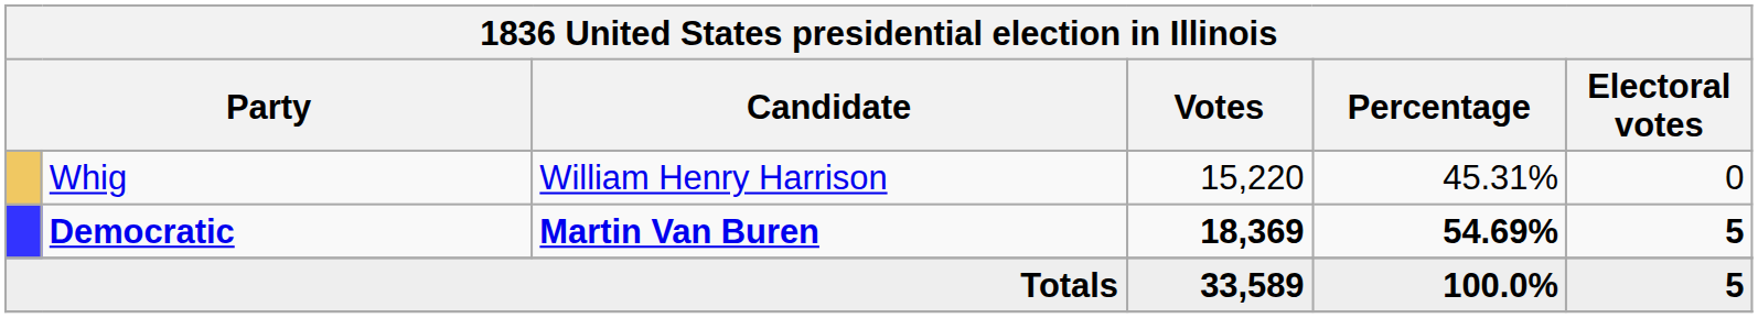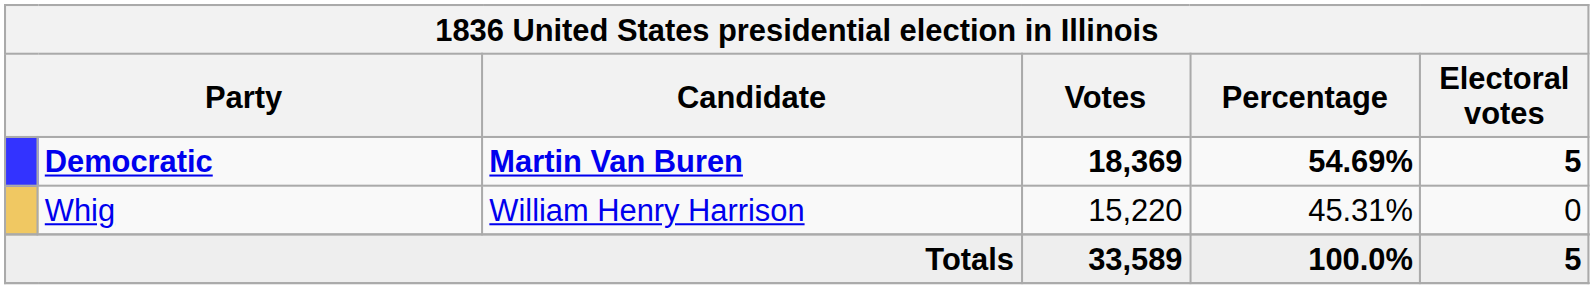 <table class="wikitable" style="font-size: 95%;">
 <tr>
 <th colspan="6">1836 United States presidential election in Illinois</th>
 </tr>
 <tr>
 <th colspan="2" style="width: 15em">Party</th>
 <th style="width: 17em">Candidate</th>
 <th style="width: 5em">Votes</th>
 <th style="width: 7em">Percentage</th>
 <th style="width: 5em">Electoral votes</th>
 </tr>
 <tr>
+<th style="background-color:#3333FF; width: 3px"></th>
+<td style="width: 130px"><strong><a href='#'>Democratic</a></strong></td>
+<td><strong><a href='#'>Martin Van Buren</a></strong></td>
+<td align="right"><strong>18,369</strong></td>
+<td align="right"><strong>54.69%</strong></td>
+<td align="right"><strong>5</strong></td>
+</tr>
+<tr>
 <th style="background-color:#F0C862; width: 3px"></th>
 <td style="width: 130px"><a href='#'>Whig</a></td>
 <td><a href='#'>William Henry Harrison</a></td>
 <td align="right">15,220</td>
 <td align="right">45.31%</td>
 <td align="right">0</td>
-</tr>
-<tr>
-<th style="background-color:#3333FF; width: 3px"></th>
-<td style="width: 130px"><strong><a href='#'>Democratic</a></strong></td>
-<td><strong><a href='#'>Martin Van Buren</a></strong></td>
-<td align="right"><strong>18,369</strong></td>
-<td align="right"><strong>54.69%</strong></td>
-<td align="right"><strong>5</strong></td>
 </tr>
 <tr>
 </tr>
 <tr bgcolor="#EEEEEE">
 <td colspan="3" align="right"><strong>Totals</strong></td>
 <td align="right"><strong>33,589</strong></td>
 <td align="right"><strong>100.0%</strong></td>
 <td align="right"><strong>5</strong></td>
 </tr>
 <tr>
 </tr>
 </table>
